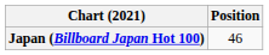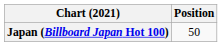 <table class="wikitable unsortable plainrowheaders" style="text-align:center">
 <tr>
 <th scope="col">Chart (2021)</th>
 <th scope="col">Position</th>
 </tr>
 <tr>
 <th scope="row">Japan (<a href='#'><em>Billboard Japan</em> Hot 100</a>)</th>
-<td>46</td>
+<td>50</td>
 </tr>
 </table>
